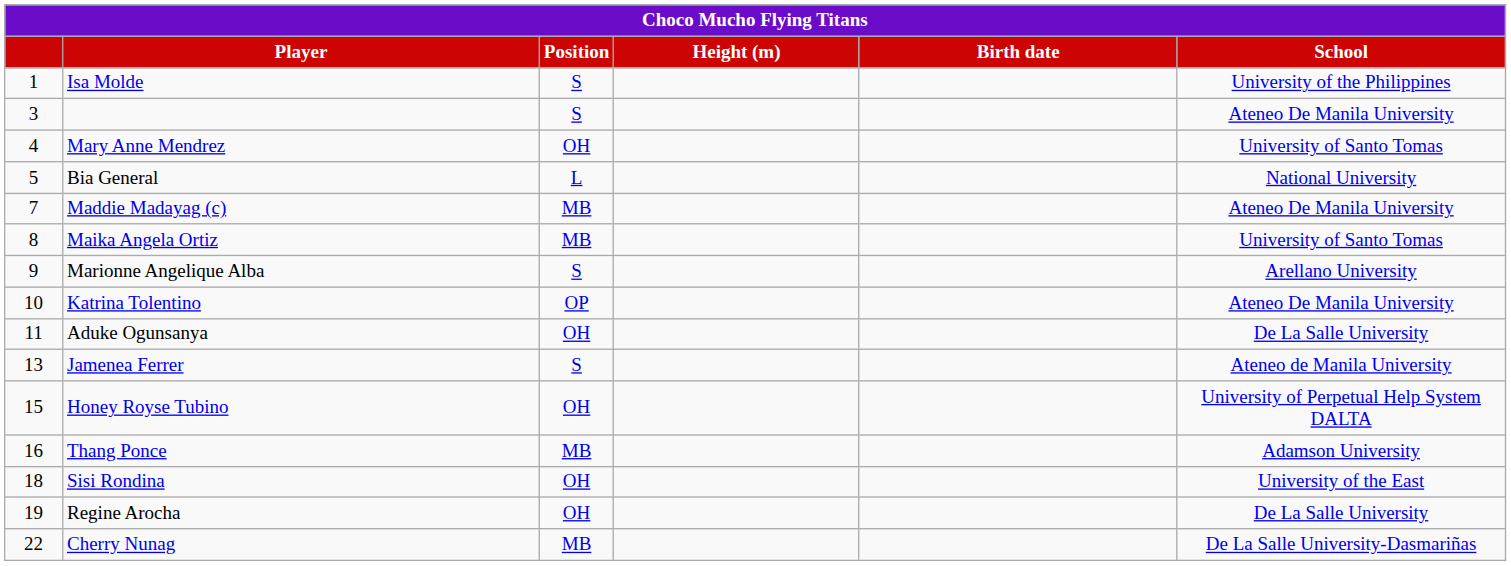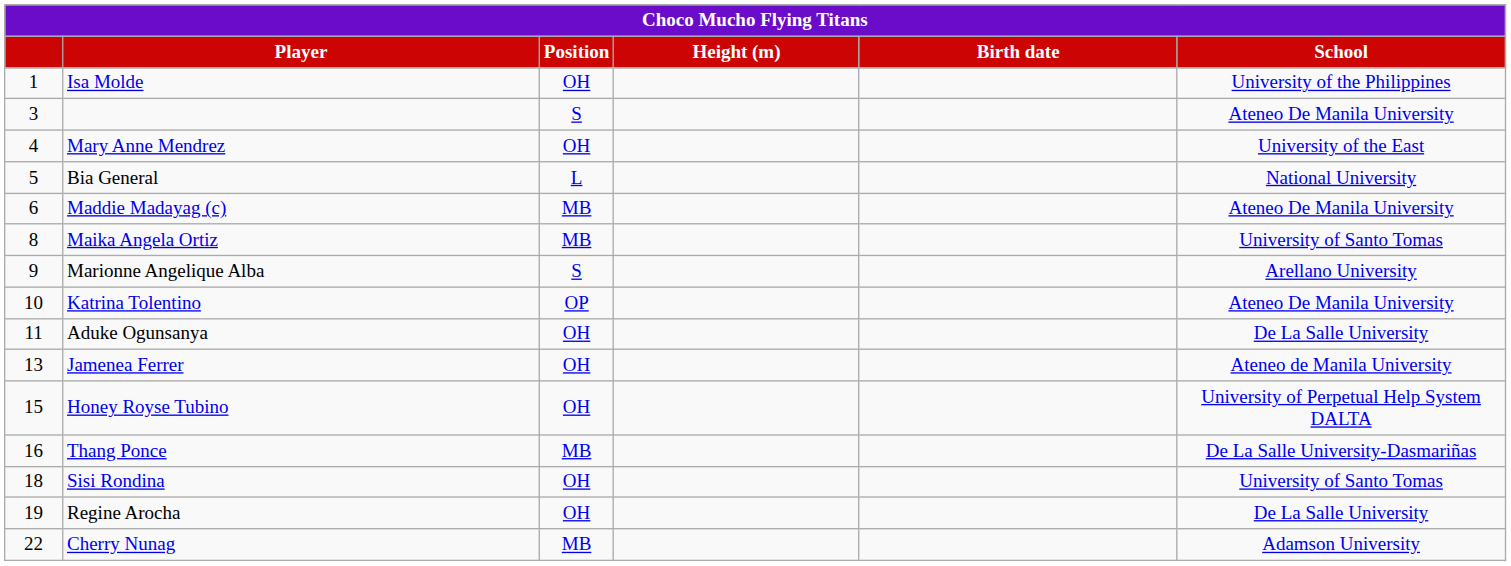 <table class="wikitable sortable" style="text-align:center; width:90%; font-size:90%;">
 <tr>
 <th colspan="8" style= "background:#6B0CCA; color:white; text-align: center">Choco Mucho Flying Titans</th>
 </tr>
 <tr>
 <th style="width:3em; background:#CC0404; color:white;"></th>
 <th style="width:30em; background:#CC0404; color:white;">Player</th>
 <th style="width:3em; background:#CC0404; color:white;">Position</th>
 <th style="width:15em; background:#CC0404; color:white">Height (m)</th>
 <th style="width:20em; background:#CC0404; color:white;">Birth date</th>
 <th style="width:20em; background:#CC0404; color:white;">School</th>
 </tr>
 <tr>
 <td align=center>1</td>
 <td align=left> <a href='#'>Isa Molde</a></td>
-<td><a href='#'>S</a></td>
+<td><a href='#'>OH</a></td>
 <td align=center></td>
 <td align=right></td>
 <td align=center><a href='#'>University of the Philippines</a></td>
 </tr>
 <tr>
 <td align=center>3</td>
 <td align=left> </td>
 <td><a href='#'>S</a></td>
 <td align=center></td>
 <td align=right></td>
 <td align=center><a href='#'>Ateneo De Manila University</a></td>
 </tr>
 <tr>
 <td align=center>4</td>
 <td align=left> <a href='#'>Mary Anne Mendrez</a></td>
 <td><a href='#'>OH</a></td>
 <td align=center></td>
 <td align=right></td>
-<td align=center><a href='#'>University of Santo Tomas</a></td>
+<td align=center><a href='#'>University of the East</a></td>
 </tr>
 <tr>
 <td align=center>5</td>
 <td align=left> Bia General</td>
 <td><a href='#'>L</a></td>
 <td align=center></td>
 <td align=right></td>
 <td align=center><a href='#'>National University</a></td>
 </tr>
 <tr>
-<td align=center>7</td>
+<td align=center>6</td>
 <td align=left> <a href='#'>Maddie Madayag (c)</a></td>
 <td><a href='#'>MB</a></td>
 <td align=center></td>
 <td align=right></td>
 <td align=center><a href='#'>Ateneo De Manila University</a></td>
 </tr>
 <tr>
 <td align=center>8</td>
 <td align=left> <a href='#'>Maika Angela Ortiz</a></td>
 <td><a href='#'>MB</a></td>
 <td align=center></td>
 <td align=right></td>
 <td align=center><a href='#'>University of Santo Tomas</a></td>
 </tr>
 <tr>
 <td align=center>9</td>
 <td align=left> Marionne Angelique Alba</td>
 <td><a href='#'>S</a></td>
 <td align=center></td>
 <td align=right></td>
 <td align=center><a href='#'>Arellano University</a></td>
 </tr>
 <tr>
 <td align=center>10</td>
 <td align=left>  <a href='#'>Katrina Tolentino</a></td>
 <td><a href='#'>OP</a></td>
 <td align=center></td>
 <td align=right></td>
 <td align=center><a href='#'>Ateneo De Manila University</a></td>
 </tr>
 <tr>
 <td align=center>11</td>
 <td align=left>  Aduke Ogunsanya </td>
 <td><a href='#'>OH</a></td>
 <td></td>
 <td align=right></td>
 <td><a href='#'>De La Salle University</a></td>
 </tr>
 <tr>
 <td align=center>13</td>
 <td align=left> <a href='#'>Jamenea Ferrer</a></td>
-<td><a href='#'>S</a></td>
+<td><a href='#'>OH</a></td>
 <td align=center></td>
 <td align=right></td>
 <td align=center><a href='#'>Ateneo de Manila University</a></td>
 </tr>
 <tr>
 <td align=center>15</td>
 <td align=left> <a href='#'>Honey Royse Tubino</a></td>
 <td><a href='#'>OH</a></td>
 <td align=center></td>
 <td align=right></td>
 <td align=center><a href='#'>University of Perpetual Help System DALTA</a></td>
 </tr>
 <tr>
 <td align=center>16</td>
 <td align=left> <a href='#'>Thang Ponce</a></td>
 <td><a href='#'>MB</a></td>
 <td align=center></td>
 <td align=right></td>
-<td align=center><a href='#'>Adamson University</a></td>
+<td align=center><a href='#'>De La Salle University-Dasmariñas</a></td>
 </tr>
 <tr>
 <td align=center>18</td>
 <td align=left> <a href='#'>Sisi Rondina</a></td>
 <td><a href='#'>OH</a></td>
 <td align=center></td>
 <td align=right></td>
-<td align=center><a href='#'>University of the East</a></td>
+<td align=center><a href='#'>University of Santo Tomas</a></td>
 </tr>
 <tr>
 <td align=center>19</td>
 <td align=left> Regine Arocha</td>
 <td><a href='#'>OH</a></td>
 <td align=center></td>
 <td align=right></td>
 <td align=center><a href='#'>De La Salle University</a></td>
 </tr>
 <tr>
 <td align=center>22</td>
 <td align=left> <a href='#'>Cherry Nunag</a></td>
 <td><a href='#'>MB</a></td>
 <td align=center></td>
 <td align=right></td>
-<td align=center><a href='#'>De La Salle University-Dasmariñas</a></td>
+<td align=center><a href='#'>Adamson University</a></td>
 </tr>
 </table>
